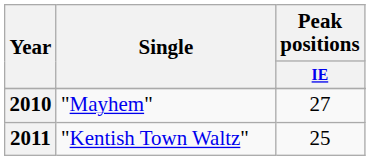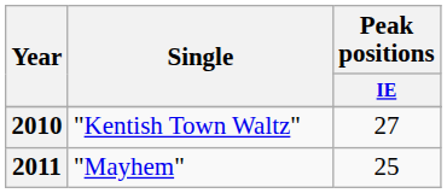 <table class="wikitable plainrowheaders" style="text-align:left;">
 <tr>
 <th scope="col" rowspan="2">Year</th>
 <th scope="col" rowspan="2" style="width:160px;">Single</th>
 <th scope="col" colspan="2">Peak positions</th>
 </tr>
 <tr>
 <th style="width:3em;font-size:75%"><a href='#'>IE</a><br></th>
 </tr>
 <tr>
 </tr>
 <tr>
 <th scope="row">2010</th>
-<td>"<a href='#'>Mayhem</a>"</td>
+<td>"<a href='#'>Kentish Town Waltz</a>"</td>
 <td style="text-align:center;">27</td>
 </tr>
 <tr>
 <th scope="row">2011</th>
-<td>"<a href='#'>Kentish Town Waltz</a>"</td>
+<td>"<a href='#'>Mayhem</a>"</td>
 <td style="text-align:center;">25</td>
 </tr>
 </table>
